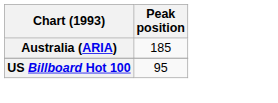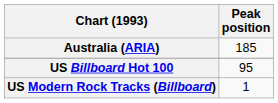 <table class="wikitable sortable plainrowheaders" style="text-align:center">
 <tr>
 <th>Chart (1993)</th>
 <th>Peak<br>position</th>
 </tr>
 <tr>
 <th scope="row">Australia (<a href='#'>ARIA</a>)</th>
 <td>185</td>
 </tr>
 <tr>
 </tr>
 <tr>
 <th scope="row">US <a href='#'><em>Billboard</em> Hot 100</a></th>
 <td>95</td>
 </tr>
+<tr>
+<th scope="row">US <a href='#'>Modern Rock Tracks</a> (<em><a href='#'>Billboard</a></em>)</th>
+<td>1</td>
+</tr>
 </table>
